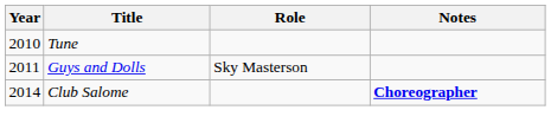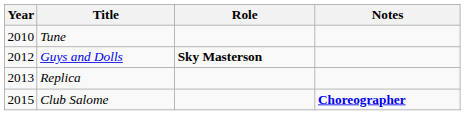 <table class="wikitable" style="width:550px">
 <tr>
 <th width=10>Year</th>
 <th>Title</th>
 <th>Role</th>
 <th>Notes</th>
 </tr>
 <tr>
 <td>2010</td>
 <td><em>Tune</em></td>
 <td></td>
 <td></td>
 </tr>
 <tr>
-<td>2011</td>
+<td>2012</td>
 <td><em><a href='#'>Guys and Dolls</a></em></td>
-<td>Sky Masterson</td>
+<td><strong>Sky Masterson</strong></td>
 <td></td>
 </tr>
 <tr>
-<td>2014</td>
+<td>2013</td>
+<td><em>Replica</em></td>
+<td></td>
+<td></td>
+</tr>
+<tr>
+<td>2015</td>
 <td><em>Club Salome</em></td>
 <td></td>
 <td><strong><a href='#'>Choreographer</a></strong></td>
 </tr>
 </table>
